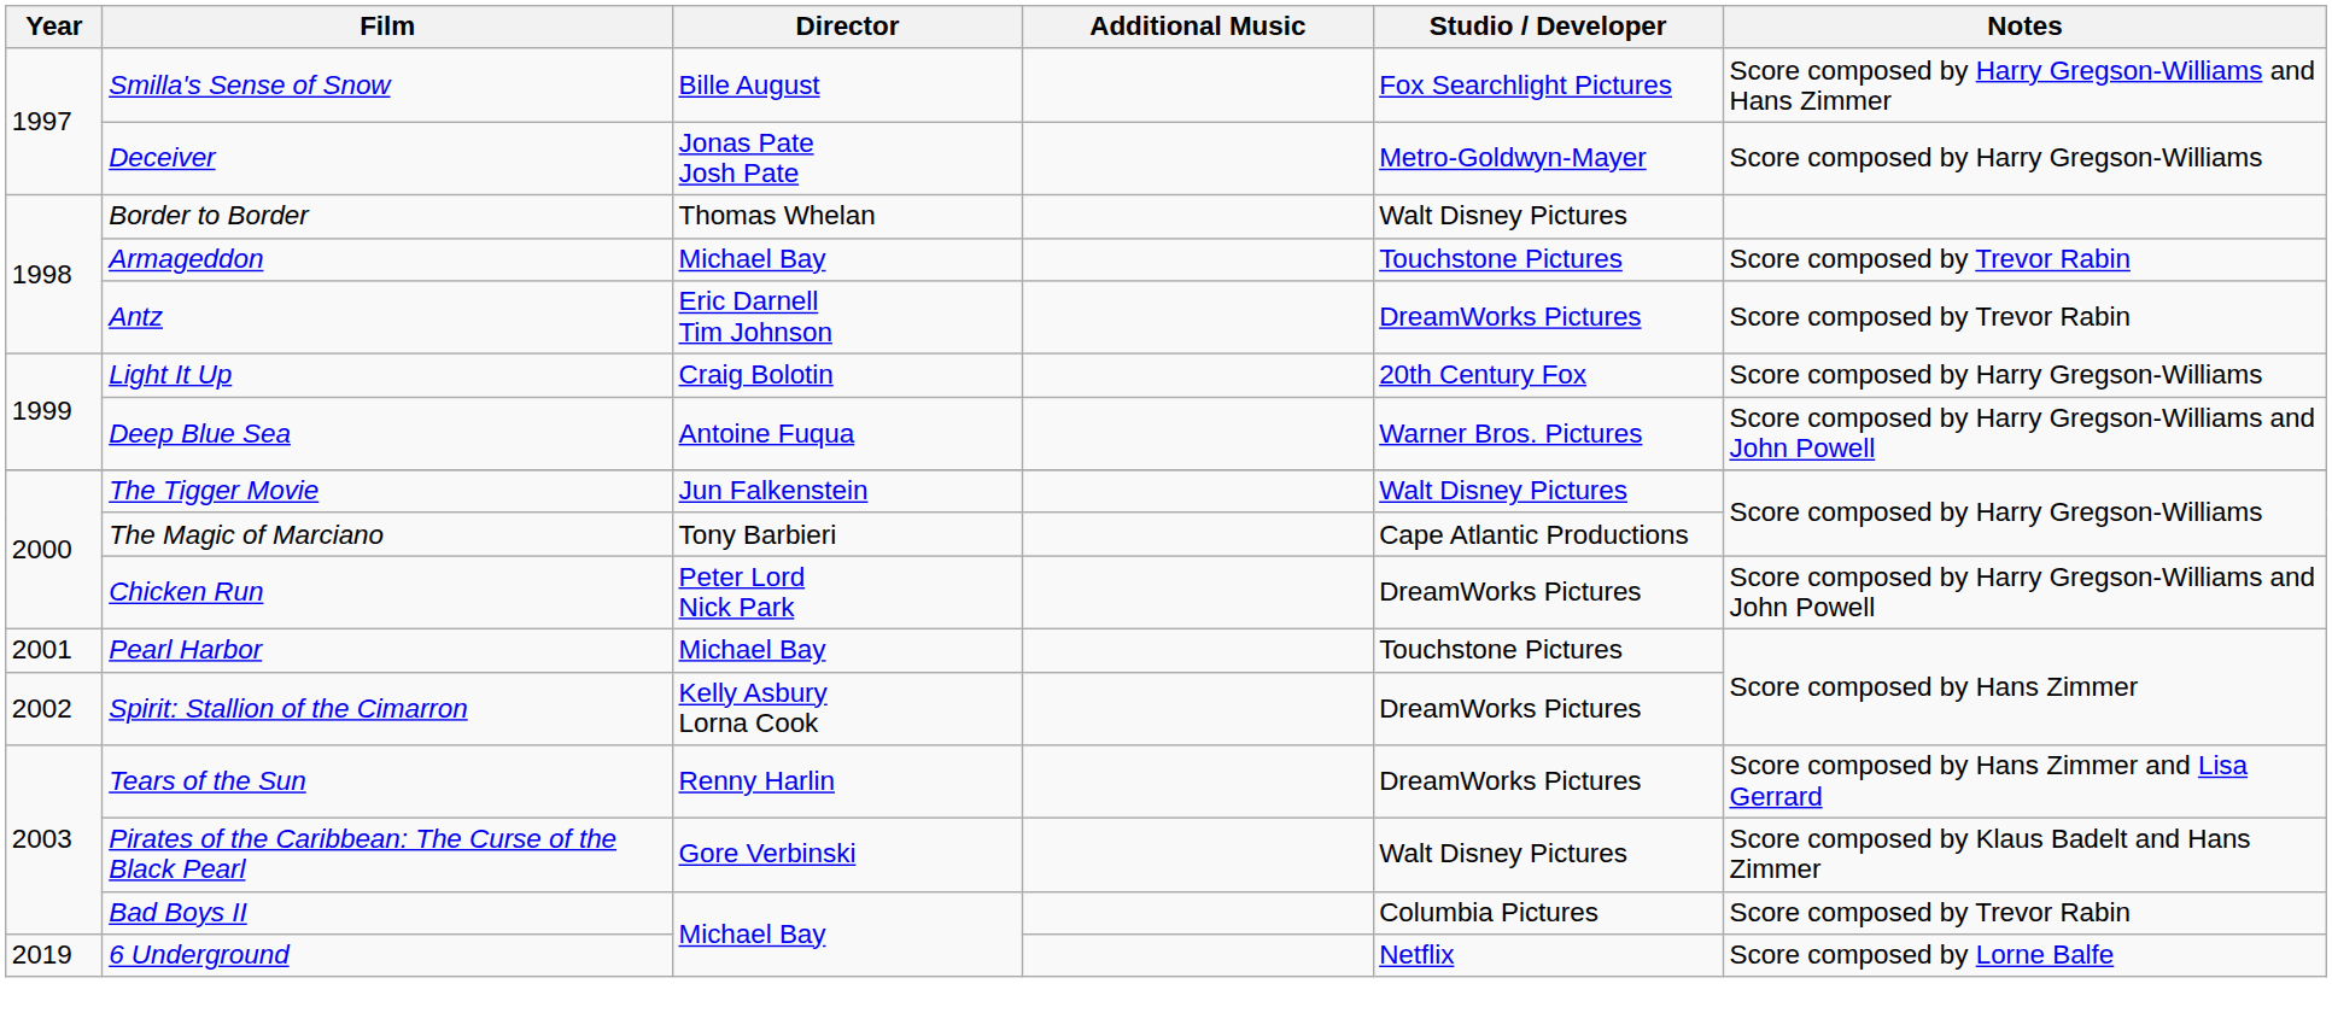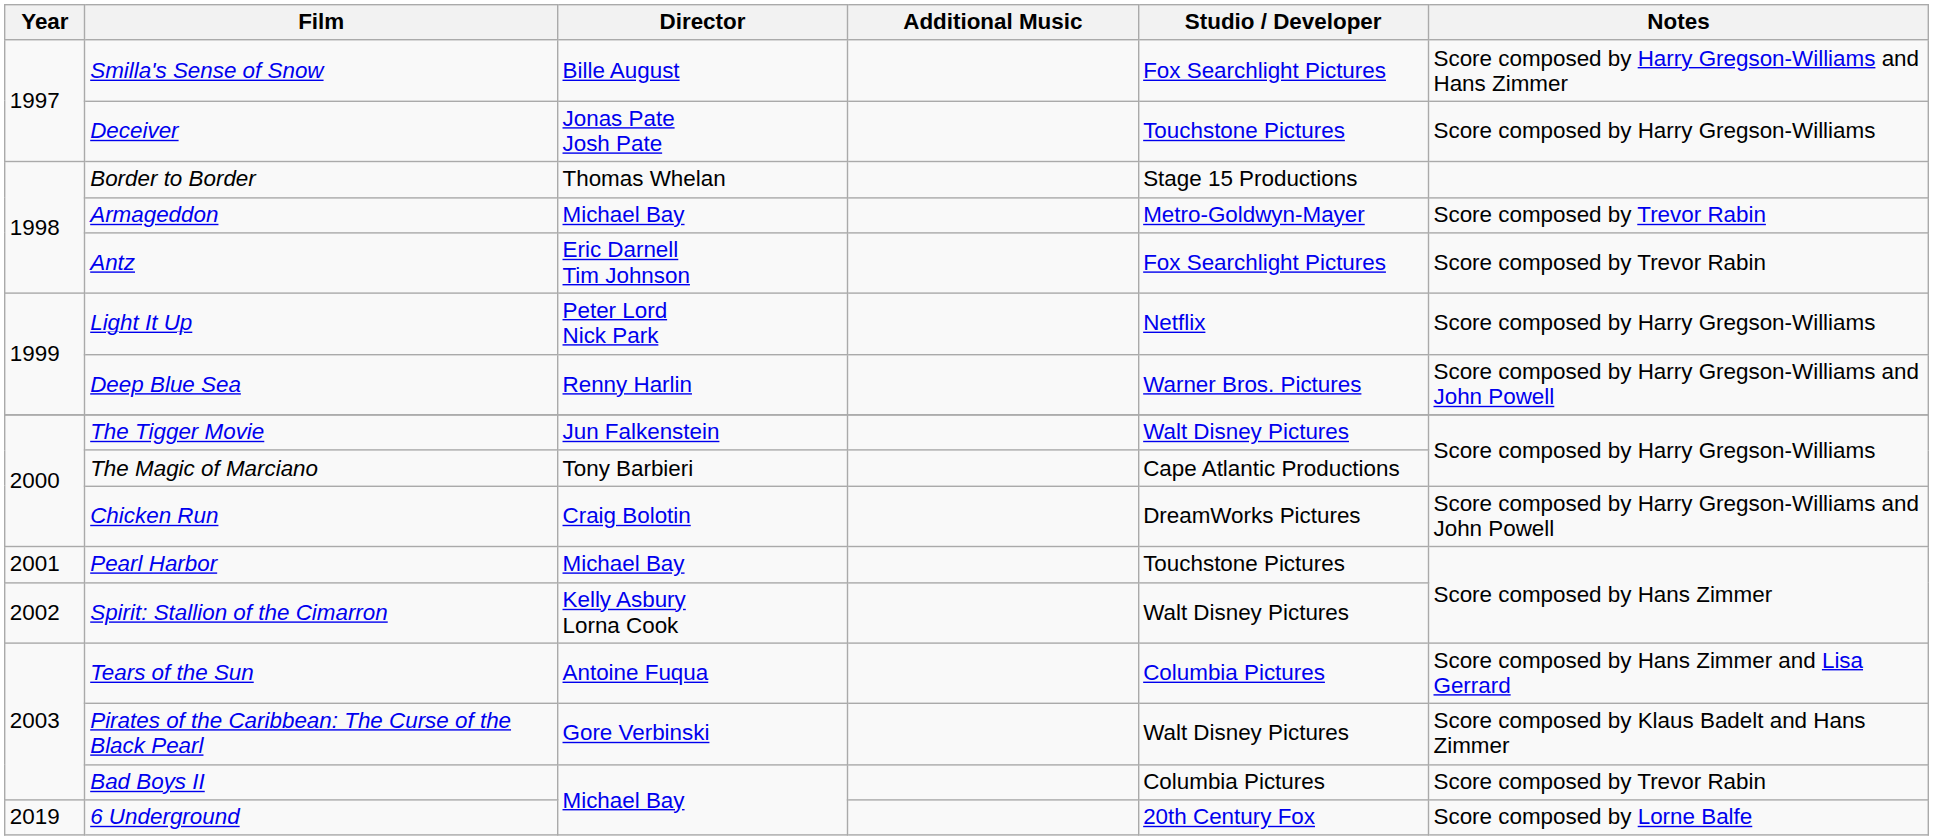 <table class="wikitable sortable">
 <tr>
 <th width="50">Year</th>
 <th style="width:330px;">Film</th>
 <th style="width:200px;">Director</th>
 <th style="width:200px;">Additional Music</th>
 <th style="width:200px;">Studio / Developer</th>
 <th style="width:350px;">Notes</th>
 </tr>
 <tr>
 <td rowspan="2">1997</td>
 <td><em><a href='#'>Smilla's Sense of Snow</a></em></td>
 <td><a href='#'>Bille August</a></td>
 <td></td>
 <td><a href='#'>Fox Searchlight Pictures</a></td>
 <td>Score composed by <a href='#'>Harry Gregson-Williams</a> and Hans Zimmer</td>
 </tr>
 <tr>
 <td><em><a href='#'>Deceiver</a></em></td>
 <td><a href='#'>Jonas Pate</a><br><a href='#'>Josh Pate</a></td>
 <td></td>
-<td><a href='#'>Metro-Goldwyn-Mayer</a></td>
+<td><a href='#'>Touchstone Pictures</a></td>
 <td>Score composed by Harry Gregson-Williams</td>
 </tr>
 <tr>
 <td rowspan="3">1998</td>
 <td><em>Border to Border</em></td>
 <td>Thomas Whelan</td>
 <td></td>
-<td>Walt Disney Pictures</td>
+<td>Stage 15 Productions</td>
 <td></td>
 </tr>
 <tr>
 <td><em><a href='#'>Armageddon</a></em></td>
 <td><a href='#'>Michael Bay</a></td>
 <td></td>
-<td><a href='#'>Touchstone Pictures</a></td>
+<td><a href='#'>Metro-Goldwyn-Mayer</a></td>
 <td>Score composed by <a href='#'>Trevor Rabin</a></td>
 </tr>
 <tr>
 <td><em><a href='#'>Antz</a></em></td>
 <td><a href='#'>Eric Darnell</a><br><a href='#'>Tim Johnson</a></td>
 <td></td>
-<td><a href='#'>DreamWorks Pictures</a></td>
+<td><a href='#'>Fox Searchlight Pictures</a></td>
 <td>Score composed by Trevor Rabin</td>
 </tr>
 <tr>
 <td rowspan="2">1999</td>
 <td><em><a href='#'>Light It Up</a></em></td>
-<td><a href='#'>Craig Bolotin</a></td>
+<td><a href='#'>Peter Lord</a><br><a href='#'>Nick Park</a></td>
 <td></td>
-<td><a href='#'>20th Century Fox</a></td>
+<td><a href='#'>Netflix</a></td>
 <td>Score composed by Harry Gregson-Williams</td>
 </tr>
 <tr>
 <td><em><a href='#'>Deep Blue Sea</a></em></td>
-<td><a href='#'>Antoine Fuqua</a></td>
+<td><a href='#'>Renny Harlin</a></td>
 <td></td>
 <td><a href='#'>Warner Bros. Pictures</a></td>
 <td>Score composed by Harry Gregson-Williams and <a href='#'>John Powell</a></td>
 </tr>
 <tr>
 </tr>
 <tr>
 <td rowspan="3">2000</td>
 <td><em><a href='#'>The Tigger Movie</a></em></td>
 <td><a href='#'>Jun Falkenstein</a></td>
 <td></td>
 <td><a href='#'>Walt Disney Pictures</a></td>
 <td rowspan="2">Score composed by Harry Gregson-Williams</td>
 </tr>
 <tr>
 <td><em>The Magic of Marciano</em></td>
 <td>Tony Barbieri</td>
 <td></td>
 <td>Cape Atlantic Productions</td>
 </tr>
 <tr>
 <td><em><a href='#'>Chicken Run</a></em></td>
-<td><a href='#'>Peter Lord</a><br><a href='#'>Nick Park</a></td>
+<td><a href='#'>Craig Bolotin</a></td>
 <td></td>
 <td>DreamWorks Pictures</td>
 <td>Score composed by Harry Gregson-Williams and John Powell</td>
 </tr>
 <tr>
 <td>2001</td>
 <td><em><a href='#'>Pearl Harbor</a></em></td>
 <td><a href='#'>Michael Bay</a></td>
 <td></td>
 <td>Touchstone Pictures</td>
 <td rowspan="2">Score composed by Hans Zimmer</td>
 </tr>
 <tr>
 <td>2002</td>
 <td><em><a href='#'>Spirit: Stallion of the Cimarron</a></em></td>
 <td><a href='#'>Kelly Asbury</a><br>Lorna Cook</td>
 <td></td>
-<td>DreamWorks Pictures</td>
+<td>Walt Disney Pictures</td>
 </tr>
 <tr>
 <td rowspan="3">2003</td>
 <td><em><a href='#'>Tears of the Sun</a></em></td>
-<td><a href='#'>Renny Harlin</a></td>
+<td><a href='#'>Antoine Fuqua</a></td>
 <td></td>
-<td>DreamWorks Pictures</td>
+<td><a href='#'>Columbia Pictures</a></td>
 <td>Score composed by Hans Zimmer and <a href='#'>Lisa Gerrard</a></td>
 </tr>
 <tr>
 <td><em><a href='#'>Pirates of the Caribbean: The Curse of the Black Pearl</a></em></td>
 <td><a href='#'>Gore Verbinski</a></td>
 <td></td>
 <td>Walt Disney Pictures</td>
 <td>Score composed by Klaus Badelt and Hans Zimmer</td>
 </tr>
 <tr>
 <td><em><a href='#'>Bad Boys II</a></em></td>
 <td rowspan="2"><a href='#'>Michael Bay</a></td>
 <td></td>
 <td>Columbia Pictures</td>
 <td>Score composed by Trevor Rabin</td>
 </tr>
 <tr>
 <td>2019</td>
 <td><em><a href='#'>6 Underground</a></em></td>
 <td></td>
-<td><a href='#'>Netflix</a></td>
+<td><a href='#'>20th Century Fox</a></td>
 <td>Score composed by <a href='#'>Lorne Balfe</a></td>
 </tr>
 </table>
